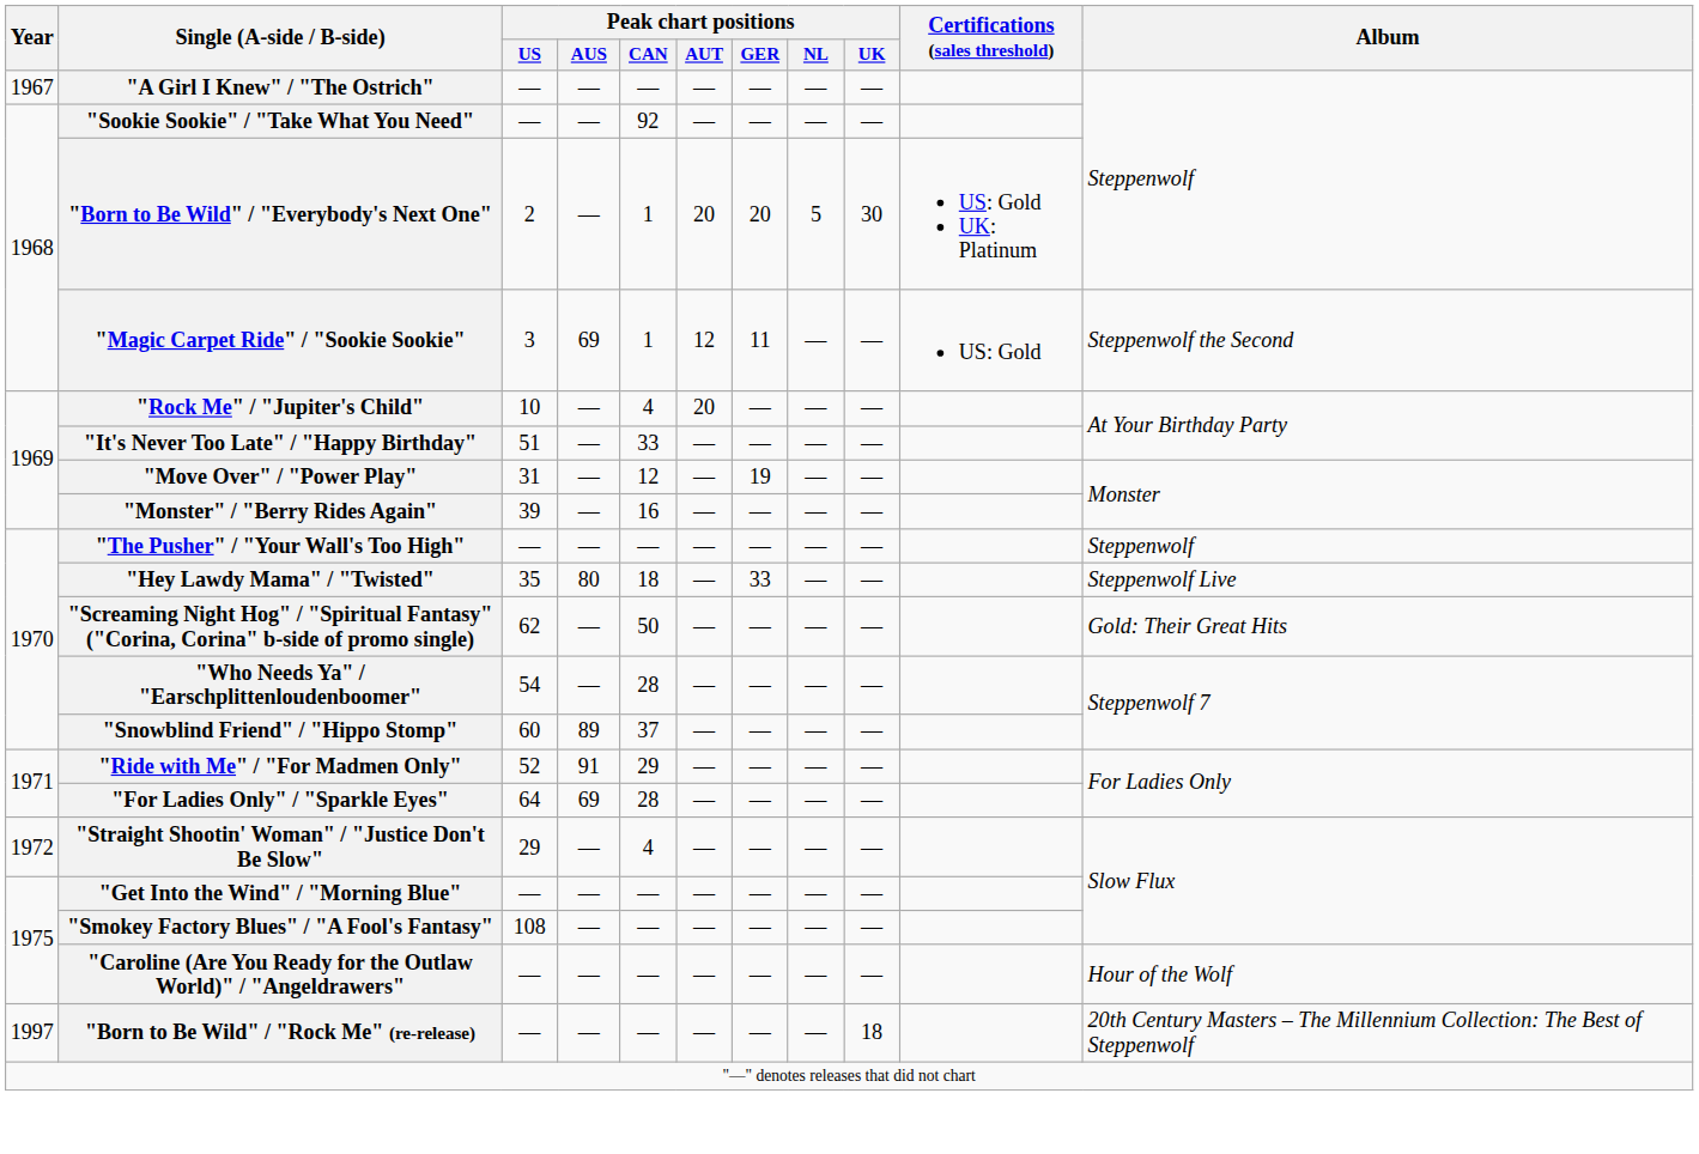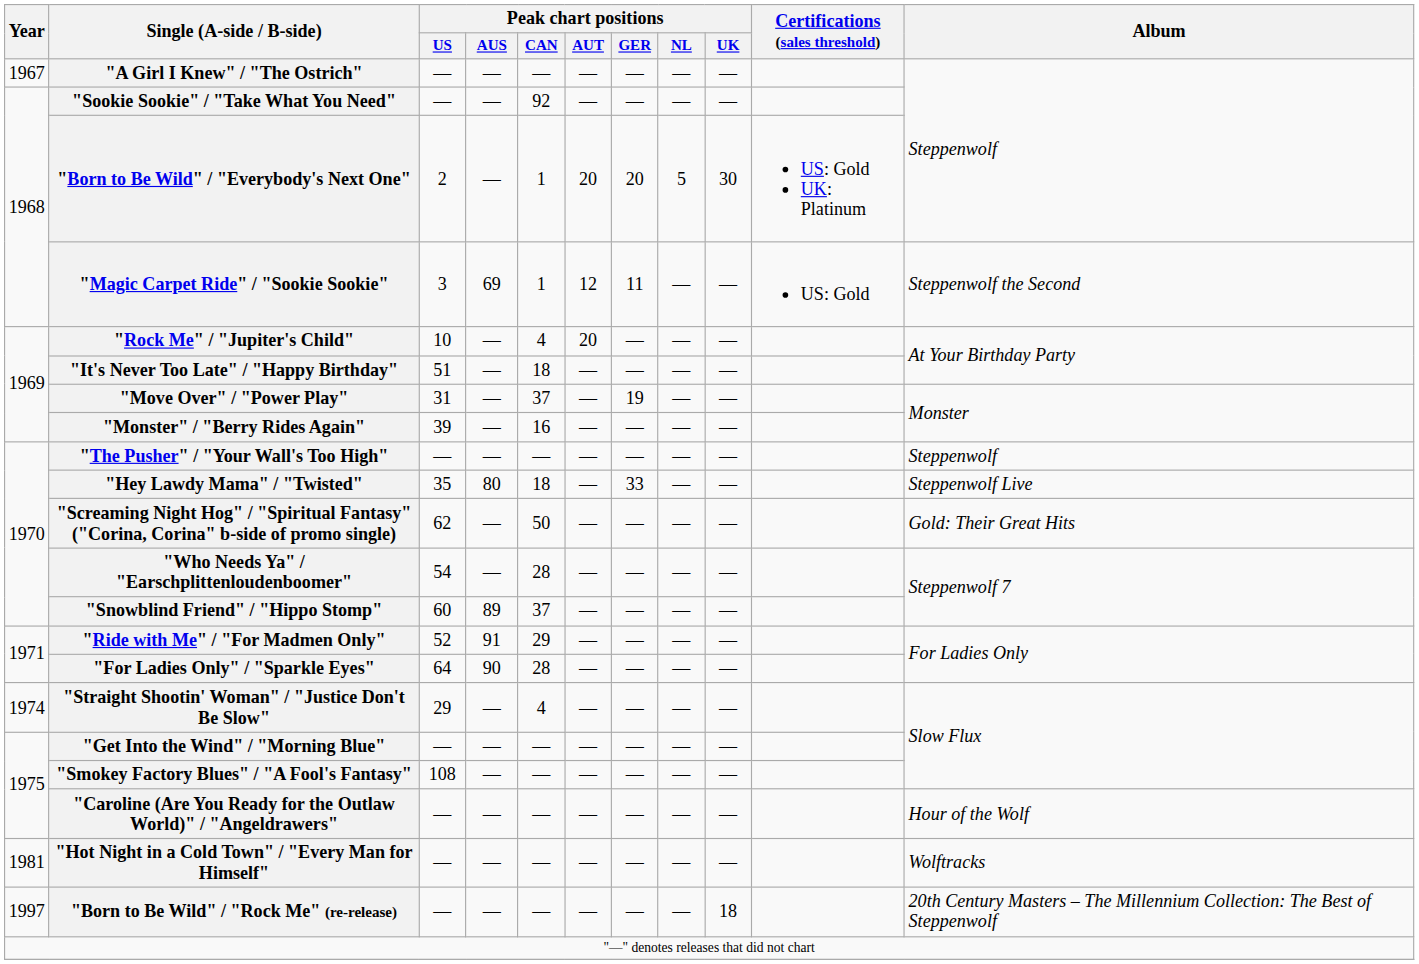 <table class="wikitable plainrowheaders" style="text-align:center;">
 <tr>
 <th rowspan="2">Year</th>
 <th rowspan="2" style="width:20em;">Single (A-side / B-side)</th>
 <th colspan="7">Peak chart positions</th>
 <th rowspan="2" style="width:8em;"><a href='#'>Certifications</a><br><small>(<a href='#'>sales threshold</a>)</small></th>
 <th rowspan="2">Album</th>
 </tr>
 <tr style="font-size:smaller;">
 <th width="35"><a href='#'>US</a><br></th>
 <th width="40"><a href='#'>AUS</a><br></th>
 <th width="35"><a href='#'>CAN</a><br></th>
 <th width="35"><a href='#'>AUT</a><br></th>
 <th width="35"><a href='#'>GER</a><br></th>
 <th width="35"><a href='#'>NL</a><br></th>
 <th width="35"><a href='#'>UK</a><br></th>
 </tr>
 <tr>
 <td>1967</td>
 <th scope="row">"A Girl I Knew" / "The Ostrich"</th>
 <td>—</td>
 <td>—</td>
 <td>—</td>
 <td>—</td>
 <td>—</td>
 <td>—</td>
 <td>—</td>
 <td></td>
 <td align="left" rowspan="3"><em>Steppenwolf</em></td>
 </tr>
 <tr>
 <td rowspan="3">1968</td>
 <th scope="row">"Sookie Sookie" / "Take What You Need"</th>
 <td>—</td>
 <td>—</td>
 <td>92</td>
 <td>—</td>
 <td>—</td>
 <td>—</td>
 <td>—</td>
 <td></td>
 </tr>
 <tr>
 <th scope="row">"<a href='#'>Born to Be Wild</a>" / "Everybody's Next One"</th>
 <td>2</td>
 <td>—</td>
 <td>1</td>
 <td>20</td>
 <td>20</td>
 <td>5</td>
 <td>30</td>
 <td align="left"><br><ul><li><a href='#'>US</a>: Gold</li><li><a href='#'>UK</a>: Platinum</li></ul></td>
 </tr>
 <tr>
 <th scope="row">"<a href='#'>Magic Carpet Ride</a>" / "Sookie Sookie"</th>
 <td>3</td>
 <td>69</td>
 <td>1</td>
 <td>12</td>
 <td>11</td>
 <td>—</td>
 <td>—</td>
 <td align="left"><br><ul><li>US: Gold</li></ul></td>
 <td align="left"><em>Steppenwolf the Second</em></td>
 </tr>
 <tr>
 <td rowspan="4">1969</td>
 <th scope="row">"<a href='#'>Rock Me</a>" / "Jupiter's Child"</th>
 <td>10</td>
 <td>—</td>
 <td>4</td>
 <td>20</td>
 <td>—</td>
 <td>—</td>
 <td>—</td>
 <td></td>
 <td align="left" rowspan="2"><em>At Your Birthday Party</em></td>
 </tr>
 <tr>
 <th scope="row">"It's Never Too Late" / "Happy Birthday"</th>
 <td>51</td>
 <td>—</td>
-<td>33</td>
+<td>18</td>
 <td>—</td>
 <td>—</td>
 <td>—</td>
 <td>—</td>
 <td></td>
 </tr>
 <tr>
 <th scope="row">"Move Over" / "Power Play"</th>
 <td>31</td>
 <td>—</td>
-<td>12</td>
+<td>37</td>
 <td>—</td>
 <td>19</td>
 <td>—</td>
 <td>—</td>
 <td></td>
 <td align="left" rowspan="2"><em>Monster</em></td>
 </tr>
 <tr>
 <th scope="row">"Monster" / "Berry Rides Again"</th>
 <td>39</td>
 <td>—</td>
 <td>16</td>
 <td>—</td>
 <td>—</td>
 <td>—</td>
 <td>—</td>
 <td></td>
 </tr>
 <tr>
 <td rowspan="5">1970</td>
 <th scope="row">"<a href='#'>The Pusher</a>" / "Your Wall's Too High" </th>
 <td>—</td>
 <td>—</td>
 <td>—</td>
 <td>—</td>
 <td>—</td>
 <td>—</td>
 <td>—</td>
 <td></td>
 <td align="left" rowspan="1"><em>Steppenwolf</em></td>
 </tr>
 <tr>
 <th scope="row">"Hey Lawdy Mama" / "Twisted"</th>
 <td>35</td>
 <td>80</td>
 <td>18</td>
 <td>—</td>
 <td>33</td>
 <td>—</td>
 <td>—</td>
 <td></td>
 <td align="left"><em>Steppenwolf Live</em></td>
 </tr>
 <tr>
 <th scope="row">"Screaming Night Hog" / "Spiritual Fantasy" ("Corina, Corina" b-side of promo single)</th>
 <td>62</td>
 <td>—</td>
 <td>50</td>
 <td>—</td>
 <td>—</td>
 <td>—</td>
 <td>—</td>
 <td></td>
 <td align="left"><em>Gold: Their Great Hits</em></td>
 </tr>
 <tr>
 <th scope="row">"Who Needs Ya" / "Earschplittenloudenboomer"</th>
 <td>54</td>
 <td>—</td>
 <td>28</td>
 <td>—</td>
 <td>—</td>
 <td>—</td>
 <td>—</td>
 <td></td>
 <td align="left" rowspan="2"><em>Steppenwolf 7</em></td>
 </tr>
 <tr>
 <th scope="row">"Snowblind Friend" / "Hippo Stomp"</th>
 <td>60</td>
 <td>89</td>
 <td>37</td>
 <td>—</td>
 <td>—</td>
 <td>—</td>
 <td>—</td>
 <td></td>
 </tr>
 <tr>
 <td rowspan="2">1971</td>
 <th scope="row">"<a href='#'>Ride with Me</a>" / "For Madmen Only"</th>
 <td>52</td>
 <td>91</td>
 <td>29</td>
 <td>—</td>
 <td>—</td>
 <td>—</td>
 <td>—</td>
 <td></td>
 <td align="left" rowspan="2"><em>For Ladies Only</em></td>
 </tr>
 <tr>
 <th scope="row">"For Ladies Only" / "Sparkle Eyes"</th>
 <td>64</td>
-<td>69</td>
+<td>90</td>
 <td>28</td>
 <td>—</td>
 <td>—</td>
 <td>—</td>
 <td>—</td>
 <td></td>
 </tr>
 <tr>
-<td>1972</td>
+<td>1974</td>
 <th scope="row">"Straight Shootin' Woman" / "Justice Don't Be Slow"</th>
 <td>29</td>
 <td>—</td>
 <td>4</td>
 <td>—</td>
 <td>—</td>
 <td>—</td>
 <td>—</td>
 <td></td>
 <td align="left" rowspan="3"><em>Slow Flux</em></td>
 </tr>
 <tr>
 <td rowspan="3">1975</td>
 <th scope="row">"Get Into the Wind" / "Morning Blue"</th>
 <td>—</td>
 <td>—</td>
 <td>—</td>
 <td>—</td>
 <td>—</td>
 <td>—</td>
 <td>—</td>
 <td></td>
 </tr>
 <tr>
 <th scope="row">"Smokey Factory Blues" / "A Fool's Fantasy"</th>
 <td>108</td>
 <td>—</td>
 <td>—</td>
 <td>—</td>
 <td>—</td>
 <td>—</td>
 <td>—</td>
 <td></td>
 </tr>
 <tr>
 <th scope="row">"Caroline (Are You Ready for the Outlaw World)" / "Angeldrawers"</th>
 <td>—</td>
 <td>—</td>
 <td>—</td>
 <td>—</td>
 <td>—</td>
 <td>—</td>
 <td>—</td>
 <td></td>
 <td align="left"><em>Hour of the Wolf</em></td>
 </tr>
 <tr>
+<td>1981</td>
+<th scope="row">"Hot Night in a Cold Town" / "Every Man for Himself"</th>
+<td>—</td>
+<td>—</td>
+<td>—</td>
+<td>—</td>
+<td>—</td>
+<td>—</td>
+<td>—</td>
+<td></td>
+<td align="left"><em>Wolftracks</em></td>
+</tr>
+<tr>
 <td>1997</td>
 <th scope="row">"Born to Be Wild" / "Rock Me" <small>(re-release)</small></th>
 <td>—</td>
 <td>—</td>
 <td>—</td>
 <td>—</td>
 <td>—</td>
 <td>—</td>
 <td>18</td>
 <td></td>
 <td align="left"><em>20th Century Masters – The Millennium Collection: The Best of Steppenwolf</em></td>
 </tr>
 <tr>
 <td colspan="11" style="font-size:9pt">"—" denotes releases that did not chart</td>
 </tr>
 <tr>
 </tr>
 </table>
